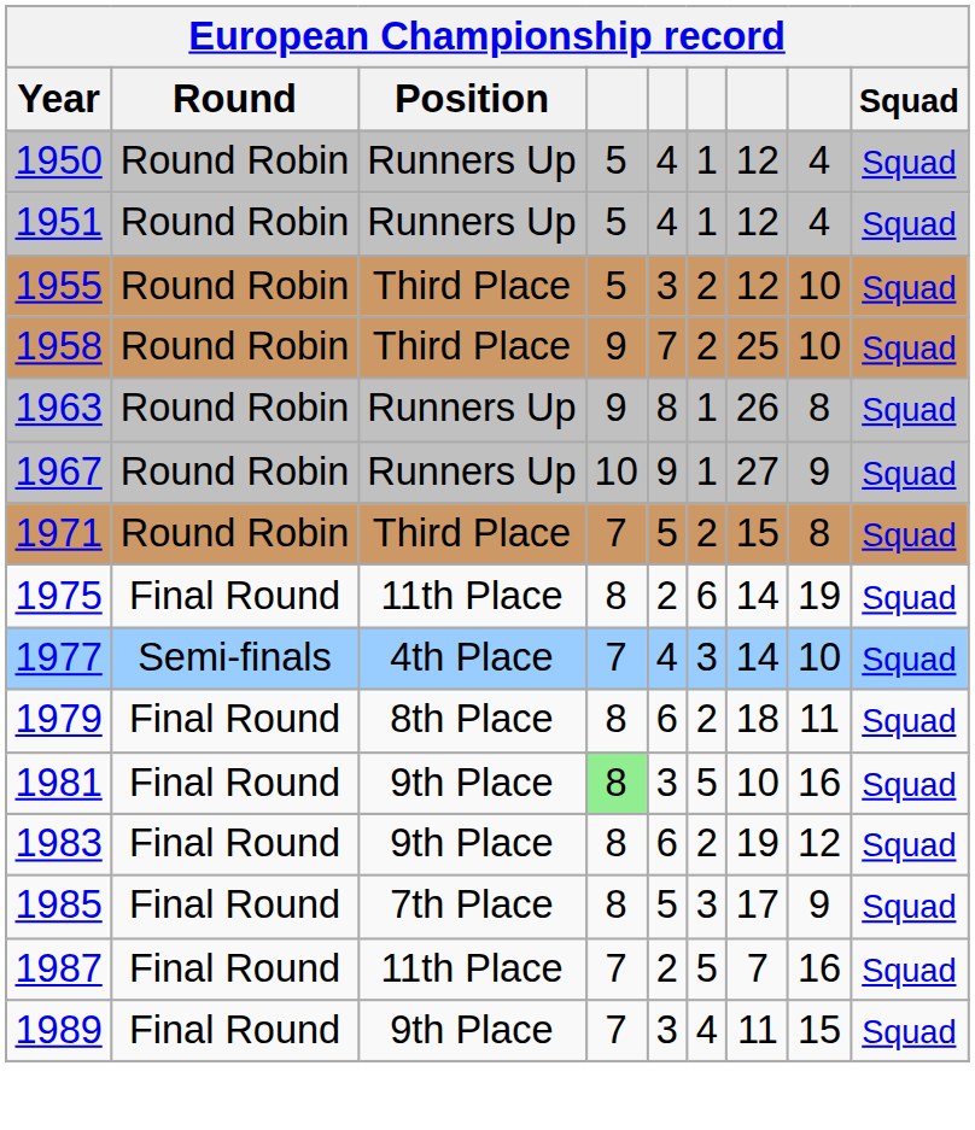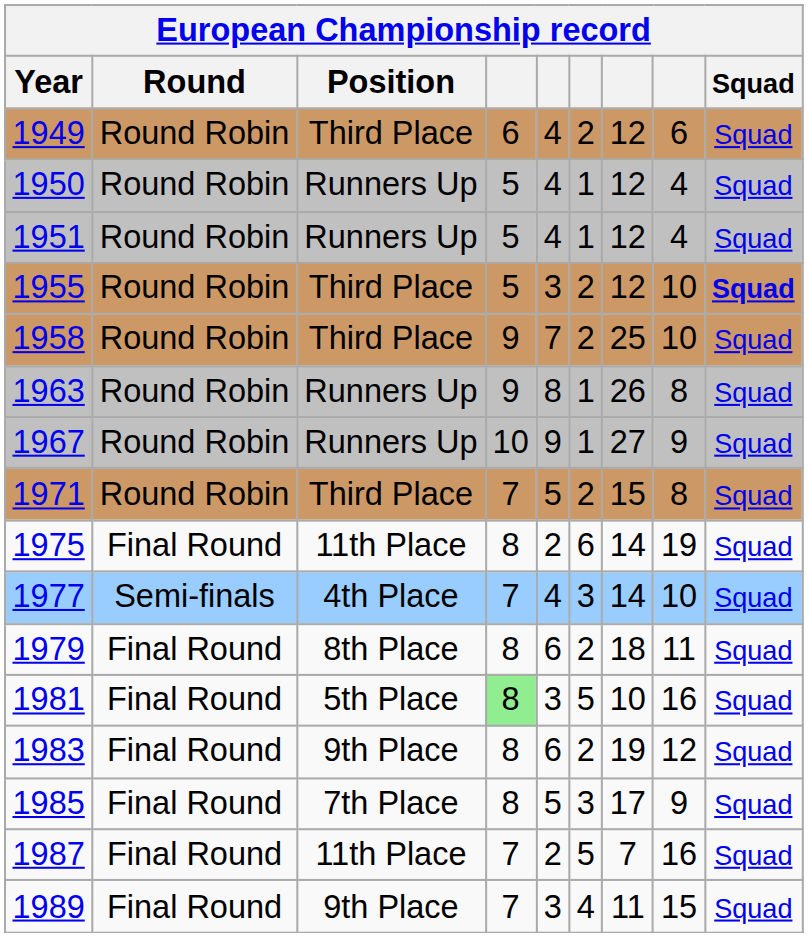 <table class="wikitable" style="text-align: center;">
 <tr>
 <th colspan=9><a href='#'>European Championship record</a></th>
 </tr>
 <tr>
 <th>Year</th>
 <th>Round</th>
 <th>Position</th>
 <th></th>
 <th></th>
 <th></th>
 <th></th>
 <th></th>
 <th><small>Squad</small></th>
+</tr>
+<tr bgcolor=cc9966>
+<td> <a href='#'>1949</a></td>
+<td>Round Robin</td>
+<td>Third Place</td>
+<td>6</td>
+<td>4</td>
+<td>2</td>
+<td>12</td>
+<td>6</td>
+<td><small><a href='#'>Squad</a></small></td>
 </tr>
 <tr bgcolor=silver>
 <td> <a href='#'>1950</a></td>
 <td>Round Robin</td>
 <td>Runners Up</td>
 <td>5</td>
 <td>4</td>
 <td>1</td>
 <td>12</td>
 <td>4</td>
 <td><small><a href='#'>Squad</a></small></td>
 </tr>
 <tr bgcolor=silver>
 <td> <a href='#'>1951</a></td>
 <td>Round Robin</td>
 <td>Runners Up</td>
 <td>5</td>
 <td>4</td>
 <td>1</td>
 <td>12</td>
 <td>4</td>
 <td><small><a href='#'>Squad</a></small></td>
 </tr>
 <tr bgcolor=cc9966>
 <td> <a href='#'>1955</a></td>
 <td>Round Robin</td>
 <td>Third Place</td>
 <td>5</td>
 <td>3</td>
 <td>2</td>
 <td>12</td>
 <td>10</td>
-<td><small><a href='#'>Squad</a></small></td>
+<td><strong><small><a href='#'>Squad</a></small></strong></td>
 </tr>
 <tr bgcolor=cc9966>
 <td> <a href='#'>1958</a></td>
 <td>Round Robin</td>
 <td>Third Place</td>
 <td>9</td>
 <td>7</td>
 <td>2</td>
 <td>25</td>
 <td>10</td>
 <td><small><a href='#'>Squad</a></small></td>
 </tr>
 <tr bgcolor=silver>
 <td> <a href='#'>1963</a></td>
 <td>Round Robin</td>
 <td>Runners Up</td>
 <td>9</td>
 <td>8</td>
 <td>1</td>
 <td>26</td>
 <td>8</td>
 <td><small><a href='#'>Squad</a></small></td>
 </tr>
 <tr bgcolor=silver>
 <td> <a href='#'>1967</a></td>
 <td>Round Robin</td>
 <td>Runners Up</td>
 <td>10</td>
 <td>9</td>
 <td>1</td>
 <td>27</td>
 <td>9</td>
 <td><small><a href='#'>Squad</a></small></td>
 </tr>
 <tr bgcolor=cc9966>
 <td> <a href='#'>1971</a></td>
 <td>Round Robin</td>
 <td>Third Place</td>
 <td>7</td>
 <td>5</td>
 <td>2</td>
 <td>15</td>
 <td>8</td>
 <td><small><a href='#'>Squad</a></small></td>
 </tr>
 <tr>
 <td> <a href='#'>1975</a></td>
 <td>Final Round</td>
 <td>11th Place</td>
 <td>8</td>
 <td>2</td>
 <td>6</td>
 <td>14</td>
 <td>19</td>
 <td><small><a href='#'>Squad</a></small></td>
 </tr>
 <tr bgcolor=#9acdff>
 <td> <a href='#'>1977</a></td>
 <td>Semi-finals</td>
 <td>4th Place</td>
 <td>7</td>
 <td>4</td>
 <td>3</td>
 <td>14</td>
 <td>10</td>
 <td><small><a href='#'>Squad</a></small></td>
 </tr>
 <tr>
 <td> <a href='#'>1979</a></td>
 <td>Final Round</td>
 <td>8th Place</td>
 <td>8</td>
 <td>6</td>
 <td>2</td>
 <td>18</td>
 <td>11</td>
 <td><small><a href='#'>Squad</a></small></td>
 </tr>
 <tr>
 <td> <a href='#'>1981</a></td>
 <td>Final Round</td>
-<td>9th Place</td>
+<td>5th Place</td>
 <td style="background: lightgreen;">8</td>
 <td>3</td>
 <td>5</td>
 <td>10</td>
 <td>16</td>
 <td><small><a href='#'>Squad</a></small></td>
 </tr>
 <tr>
 <td> <a href='#'>1983</a></td>
 <td>Final Round</td>
 <td>9th Place</td>
 <td>8</td>
 <td>6</td>
 <td>2</td>
 <td>19</td>
 <td>12</td>
 <td><small><a href='#'>Squad</a></small></td>
 </tr>
 <tr>
 <td> <a href='#'>1985</a></td>
 <td>Final Round</td>
 <td>7th Place</td>
 <td>8</td>
 <td>5</td>
 <td>3</td>
 <td>17</td>
 <td>9</td>
 <td><small><a href='#'>Squad</a></small></td>
 </tr>
 <tr>
 <td> <a href='#'>1987</a></td>
 <td>Final Round</td>
 <td>11th Place</td>
 <td>7</td>
 <td>2</td>
 <td>5</td>
 <td>7</td>
 <td>16</td>
 <td><small><a href='#'>Squad</a></small></td>
 </tr>
 <tr>
 <td> <a href='#'>1989</a></td>
 <td>Final Round</td>
 <td>9th Place</td>
 <td>7</td>
 <td>3</td>
 <td>4</td>
 <td>11</td>
 <td>15</td>
 <td><small><a href='#'>Squad</a></small></td>
 </tr>
 </table>
